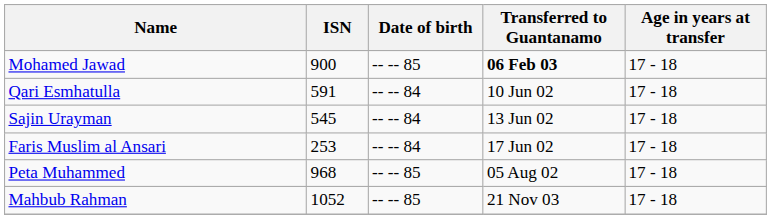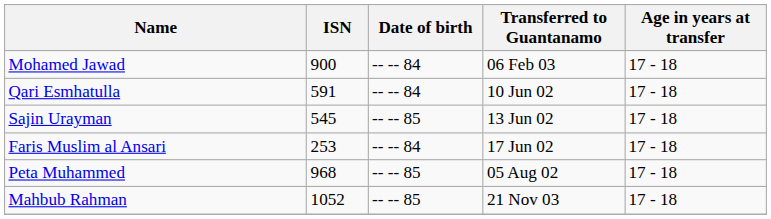 <table class="wikitable">
 <tr>
 <th scope="col" width="275"><strong>Name</strong></th>
 <th ! scope="col" width="50"><strong>ISN</strong></th>
 <th ! scope="col" width="100"><strong>Date of birth</strong></th>
 <th ! scope="col" width="125"><strong>Transferred to Guantanamo</strong></th>
 <th ! scope="col" width="125"><strong>Age in years at transfer</strong></th>
 </tr>
 <tr>
 <td><a href='#'>Mohamed Jawad</a></td>
 <td>900</td>
-<td>-- -- 85</td>
-<td><strong>06 Feb 03</strong></td>
+<td>-- -- 84</td>
+<td>06 Feb 03</td>
 <td>17 - 18</td>
 </tr>
 <tr>
 <td><a href='#'>Qari Esmhatulla</a></td>
 <td>591</td>
 <td>-- -- 84</td>
 <td>10 Jun 02</td>
 <td>17 - 18</td>
 </tr>
 <tr>
 <td><a href='#'>Sajin Urayman</a></td>
 <td>545</td>
-<td>-- -- 84</td>
+<td>-- -- 85</td>
 <td>13 Jun 02</td>
 <td>17 - 18</td>
 </tr>
 <tr>
 <td><a href='#'>Faris Muslim al Ansari</a></td>
 <td>253</td>
 <td>-- -- 84</td>
 <td>17 Jun 02</td>
 <td>17 - 18</td>
 </tr>
 <tr>
 <td><a href='#'>Peta Muhammed</a></td>
 <td>968</td>
 <td>-- -- 85</td>
 <td>05 Aug 02</td>
 <td>17 - 18</td>
 </tr>
 <tr>
 <td><a href='#'>Mahbub Rahman</a></td>
 <td>1052</td>
 <td>-- -- 85</td>
 <td>21 Nov 03</td>
 <td>17 - 18</td>
 </tr>
 <tr>
 </tr>
 </table>
